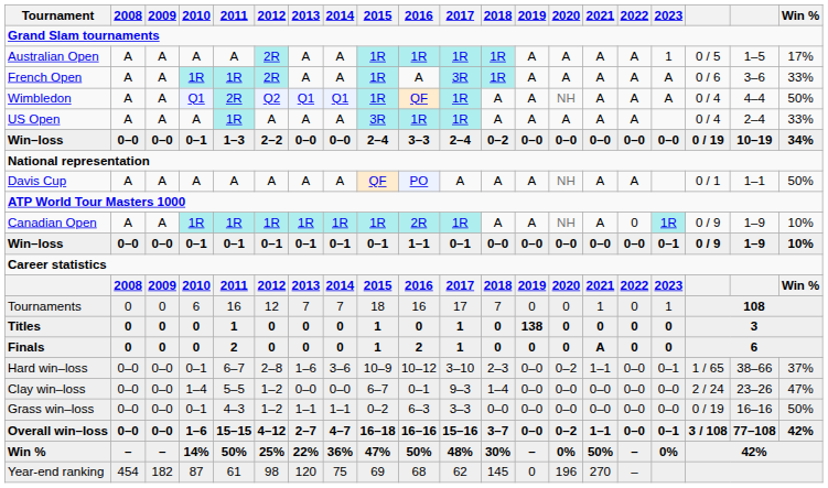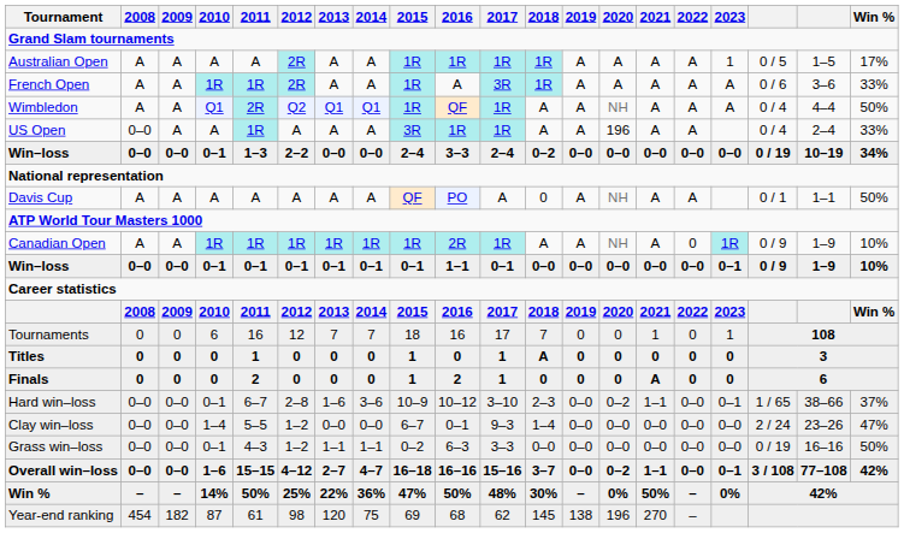 <table class="wikitable nowrap" style=text-align:center;font-size:96%>
 <tr>
 <th>Tournament</th>
 <th><a href='#'>2008</a></th>
 <th><a href='#'>2009</a></th>
 <th><a href='#'>2010</a></th>
 <th><a href='#'>2011</a></th>
 <th><a href='#'>2012</a></th>
 <th><a href='#'>2013</a></th>
 <th><a href='#'>2014</a></th>
 <th><a href='#'>2015</a></th>
 <th><a href='#'>2016</a></th>
 <th><a href='#'>2017</a></th>
 <th><a href='#'>2018</a></th>
 <th><a href='#'>2019</a></th>
 <th><a href='#'>2020</a></th>
 <th><a href='#'>2021</a></th>
 <th><a href='#'>2022</a></th>
 <th><a href='#'>2023</a></th>
 <th></th>
 <th></th>
 <th>Win %</th>
 </tr>
 <tr>
 <td colspan=20 style="text-align:left;"><strong><a href='#'>Grand Slam tournaments</a></strong></td>
 </tr>
 <tr>
 <td style="text-align:left;"><a href='#'>Australian Open</a></td>
 <td>A</td>
 <td>A</td>
 <td>A</td>
 <td>A</td>
 <td style="background:#afeeee;"><a href='#'>2R</a></td>
 <td>A</td>
 <td>A</td>
 <td style="background:#afeeee;"><a href='#'>1R</a></td>
 <td style="background:#afeeee;"><a href='#'>1R</a></td>
 <td style="background:#afeeee;"><a href='#'>1R</a></td>
 <td style="background:#afeeee;"><a href='#'>1R</a></td>
 <td>A</td>
 <td>A</td>
 <td>A</td>
 <td>A</td>
 <td>1</td>
 <td>0 / 5</td>
 <td>1–5</td>
 <td>17%</td>
 </tr>
 <tr>
 <td style="text-align:left;"><a href='#'>French Open</a></td>
 <td>A</td>
 <td>A</td>
 <td style="background:#afeeee;"><a href='#'>1R</a></td>
 <td style="background:#afeeee;"><a href='#'>1R</a></td>
 <td style="background:#afeeee;"><a href='#'>2R</a></td>
 <td>A</td>
 <td>A</td>
 <td style="background:#afeeee;"><a href='#'>1R</a></td>
 <td>A</td>
 <td style="background:#afeeee;"><a href='#'>3R</a></td>
 <td style="background:#afeeee;"><a href='#'>1R</a></td>
 <td>A</td>
 <td>A</td>
 <td>A</td>
 <td>A</td>
 <td>A</td>
 <td>0 / 6</td>
 <td>3–6</td>
 <td>33%</td>
 </tr>
 <tr>
 <td style="text-align:left;"><a href='#'>Wimbledon</a></td>
 <td>A</td>
 <td>A</td>
 <td style="background:#ecf2ff;"><a href='#'>Q1</a></td>
 <td style="background:#afeeee;"><a href='#'>2R</a></td>
 <td style="background:#ecf2ff;"><a href='#'>Q2</a></td>
 <td style="background:#ecf2ff;"><a href='#'>Q1</a></td>
 <td style="background:#ecf2ff;"><a href='#'>Q1</a></td>
 <td style="background:#afeeee;"><a href='#'>1R</a></td>
 <td style="background:#ffebcd;"><a href='#'>QF</a></td>
 <td style="background:#afeeee;"><a href='#'>1R</a></td>
 <td>A</td>
 <td>A</td>
 <td style=color:#767676>NH</td>
 <td>A</td>
 <td>A</td>
 <td>A</td>
 <td>0 / 4</td>
 <td>4–4</td>
 <td>50%</td>
 </tr>
 <tr>
 <td style="text-align:left;"><a href='#'>US Open</a></td>
-<td>A</td>
+<td>0–0</td>
 <td>A</td>
 <td>A</td>
 <td style="background:#afeeee;"><a href='#'>1R</a></td>
 <td>A</td>
 <td>A</td>
 <td>A</td>
 <td style="background:#afeeee;"><a href='#'>3R</a></td>
 <td style="background:#afeeee;"><a href='#'>1R</a></td>
 <td style="background:#afeeee;"><a href='#'>1R</a></td>
 <td>A</td>
 <td>A</td>
-<td>A</td>
+<td>196</td>
 <td>A</td>
 <td>A</td>
 <td></td>
 <td>0 / 4</td>
 <td>2–4</td>
 <td>33%</td>
 </tr>
 <tr style="font-weight:bold; background:#efefef;">
 <td style="text-align:left;">Win–loss</td>
 <td>0–0</td>
 <td>0–0</td>
 <td>0–1</td>
 <td>1–3</td>
 <td>2–2</td>
 <td>0–0</td>
 <td>0–0</td>
 <td>2–4</td>
 <td>3–3</td>
 <td>2–4</td>
 <td>0–2</td>
 <td>0–0</td>
 <td>0–0</td>
 <td>0–0</td>
 <td>0–0</td>
 <td>0–0</td>
 <td>0 / 19</td>
 <td>10–19</td>
 <td>34%</td>
 </tr>
 <tr>
 <td colspan=20 style="text-align:left;"><strong>National representation</strong></td>
 </tr>
 <tr>
 <td style="text-align:left;"><a href='#'>Davis Cup</a></td>
 <td>A</td>
 <td>A</td>
 <td>A</td>
 <td>A</td>
 <td>A</td>
 <td>A</td>
 <td>A</td>
 <td style="background:#ffebcd;"><a href='#'>QF</a></td>
 <td style="background:#ecf2ff;"><a href='#'>PO</a></td>
 <td>A</td>
-<td>A</td>
+<td>0</td>
 <td>A</td>
 <td style=color:#767676>NH</td>
 <td>A</td>
 <td>A</td>
 <td></td>
 <td>0 / 1</td>
 <td>1–1</td>
 <td>50%</td>
 </tr>
 <tr>
 <td colspan=20 style="text-align:left;"><strong><a href='#'>ATP World Tour Masters 1000</a></strong></td>
 </tr>
 <tr>
 <td style="text-align:left;"><a href='#'>Canadian Open</a></td>
 <td>A</td>
 <td>A</td>
 <td style="background:#afeeee;"><a href='#'>1R</a></td>
 <td style="background:#afeeee;"><a href='#'>1R</a></td>
 <td style="background:#afeeee;"><a href='#'>1R</a></td>
 <td style="background:#afeeee;"><a href='#'>1R</a></td>
 <td style="background:#afeeee;"><a href='#'>1R</a></td>
 <td style="background:#afeeee;"><a href='#'>1R</a></td>
 <td style="background:#afeeee;"><a href='#'>2R</a></td>
 <td style="background:#afeeee;"><a href='#'>1R</a></td>
 <td>A</td>
 <td>A</td>
 <td style=color:#767676>NH</td>
 <td>A</td>
 <td>0</td>
 <td style="background:#afeeee;"><a href='#'>1R</a></td>
 <td>0 / 9</td>
 <td>1–9</td>
 <td>10%</td>
 </tr>
 <tr style="font-weight:bold; background:#efefef;">
 <td style="text-align:left;">Win–loss</td>
 <td>0–0</td>
 <td>0–0</td>
 <td>0–1</td>
 <td>0–1</td>
 <td>0–1</td>
 <td>0–1</td>
 <td>0–1</td>
 <td>0–1</td>
 <td>1–1</td>
 <td>0–1</td>
 <td>0–0</td>
 <td>0–0</td>
 <td>0–0</td>
 <td>0–0</td>
 <td>0–0</td>
 <td>0–1</td>
 <td>0 / 9</td>
 <td>1–9</td>
 <td>10%</td>
 </tr>
 <tr>
 <td colspan=20 style="text-align:left;"><strong>Career statistics</strong></td>
 </tr>
 <tr>
 <th></th>
 <th><a href='#'>2008</a></th>
 <th><a href='#'>2009</a></th>
 <th><a href='#'>2010</a></th>
 <th><a href='#'>2011</a></th>
 <th><a href='#'>2012</a></th>
 <th><a href='#'>2013</a></th>
 <th><a href='#'>2014</a></th>
 <th><a href='#'>2015</a></th>
 <th><a href='#'>2016</a></th>
 <th><a href='#'>2017</a></th>
 <th><a href='#'>2018</a></th>
 <th><a href='#'>2019</a></th>
 <th><a href='#'>2020</a></th>
 <th><a href='#'>2021</a></th>
 <th><a href='#'>2022</a></th>
 <th><a href='#'>2023</a></th>
 <th></th>
 <th></th>
 <th>Win %</th>
 </tr>
 <tr style="background:#efefef;">
 <td style="text-align:left;">Tournaments</td>
 <td>0</td>
 <td>0</td>
 <td>6</td>
 <td>16</td>
 <td>12</td>
 <td>7</td>
 <td>7</td>
 <td>18</td>
 <td>16</td>
 <td>17</td>
 <td>7</td>
 <td>0</td>
 <td>0</td>
 <td>1</td>
 <td>0</td>
 <td>1</td>
 <td colspan=3><strong>108</strong></td>
 </tr>
 <tr style="font-weight:bold; background:#efefef;">
 <td style="text-align:left;">Titles</td>
 <td>0</td>
 <td>0</td>
 <td>0</td>
 <td>1</td>
 <td>0</td>
 <td>0</td>
 <td>0</td>
 <td>1</td>
 <td>0</td>
 <td>1</td>
+<td>A</td>
 <td>0</td>
-<td>138</td>
 <td>0</td>
 <td>0</td>
 <td>0</td>
 <td>0</td>
 <td colspan=3>3</td>
 </tr>
 <tr style="font-weight:bold; background:#efefef;">
 <td style="text-align:left;">Finals</td>
 <td>0</td>
 <td>0</td>
 <td>0</td>
 <td>2</td>
 <td>0</td>
 <td>0</td>
 <td>0</td>
 <td>1</td>
 <td>2</td>
 <td>1</td>
 <td>0</td>
 <td>0</td>
 <td>0</td>
 <td>A</td>
 <td>0</td>
 <td>0</td>
 <td colspan=3>6</td>
 </tr>
 <tr style="background:#efefef;">
 <td style="text-align:left;">Hard win–loss</td>
 <td>0–0</td>
 <td>0–0</td>
 <td>0–1</td>
 <td>6–7</td>
 <td>2–8</td>
 <td>1–6</td>
 <td>3–6</td>
 <td>10–9</td>
 <td>10–12</td>
 <td>3–10</td>
 <td>2–3</td>
 <td>0–0</td>
 <td>0–2</td>
 <td>1–1</td>
 <td>0–0</td>
 <td>0–1</td>
 <td>1 / 65</td>
 <td>38–66</td>
 <td>37%</td>
 </tr>
 <tr style="background:#efefef;">
 <td style="text-align:left;">Clay win–loss</td>
 <td>0–0</td>
 <td>0–0</td>
 <td>1–4</td>
 <td>5–5</td>
 <td>1–2</td>
 <td>0–0</td>
 <td>0–0</td>
 <td>6–7</td>
 <td>0–1</td>
 <td>9–3</td>
 <td>1–4</td>
 <td>0–0</td>
 <td>0–0</td>
 <td>0–0</td>
 <td>0–0</td>
 <td>0–0</td>
 <td>2 / 24</td>
 <td>23–26</td>
 <td>47%</td>
 </tr>
 <tr style="background:#efefef;">
 <td style="text-align:left;">Grass win–loss</td>
 <td>0–0</td>
 <td>0–0</td>
 <td>0–1</td>
 <td>4–3</td>
 <td>1–2</td>
 <td>1–1</td>
 <td>1–1</td>
 <td>0–2</td>
 <td>6–3</td>
 <td>3–3</td>
 <td>0–0</td>
 <td>0–0</td>
 <td>0–0</td>
 <td>0–0</td>
 <td>0–0</td>
 <td>0–0</td>
 <td>0 / 19</td>
 <td>16–16</td>
 <td>50%</td>
 </tr>
 <tr style="font-weight:bold; background:#efefef;">
 <td style="text-align:left;">Overall win–loss</td>
 <td>0–0</td>
 <td>0–0</td>
 <td>1–6</td>
 <td>15–15</td>
 <td>4–12</td>
 <td>2–7</td>
 <td>4–7</td>
 <td>16–18</td>
 <td>16–16</td>
 <td>15–16</td>
 <td>3–7</td>
 <td>0–0</td>
 <td>0–2</td>
 <td>1–1</td>
 <td>0–0</td>
 <td>0–1</td>
 <td>3 / 108</td>
 <td>77–108</td>
 <td>42%</td>
 </tr>
 <tr style="font-weight:bold; background:#efefef;">
 <td style="text-align:left;">Win %</td>
 <td>–</td>
 <td>–</td>
 <td>14%</td>
 <td>50%</td>
 <td>25%</td>
 <td>22%</td>
 <td>36%</td>
 <td>47%</td>
 <td>50%</td>
 <td>48%</td>
 <td>30%</td>
 <td>–</td>
 <td>0%</td>
 <td>50%</td>
 <td>–</td>
 <td>0%</td>
 <td colspan=3>42%</td>
 </tr>
 <tr style="background:#efefef;">
 <td style="text-align:left;">Year-end ranking</td>
 <td>454</td>
 <td>182</td>
 <td>87</td>
 <td>61</td>
 <td>98</td>
 <td>120</td>
 <td>75</td>
 <td>69</td>
 <td>68</td>
 <td>62</td>
 <td>145</td>
-<td>0</td>
+<td>138</td>
 <td>196</td>
 <td>270</td>
 <td>–</td>
 <td></td>
 <td colspan=3></td>
 </tr>
 </table>
